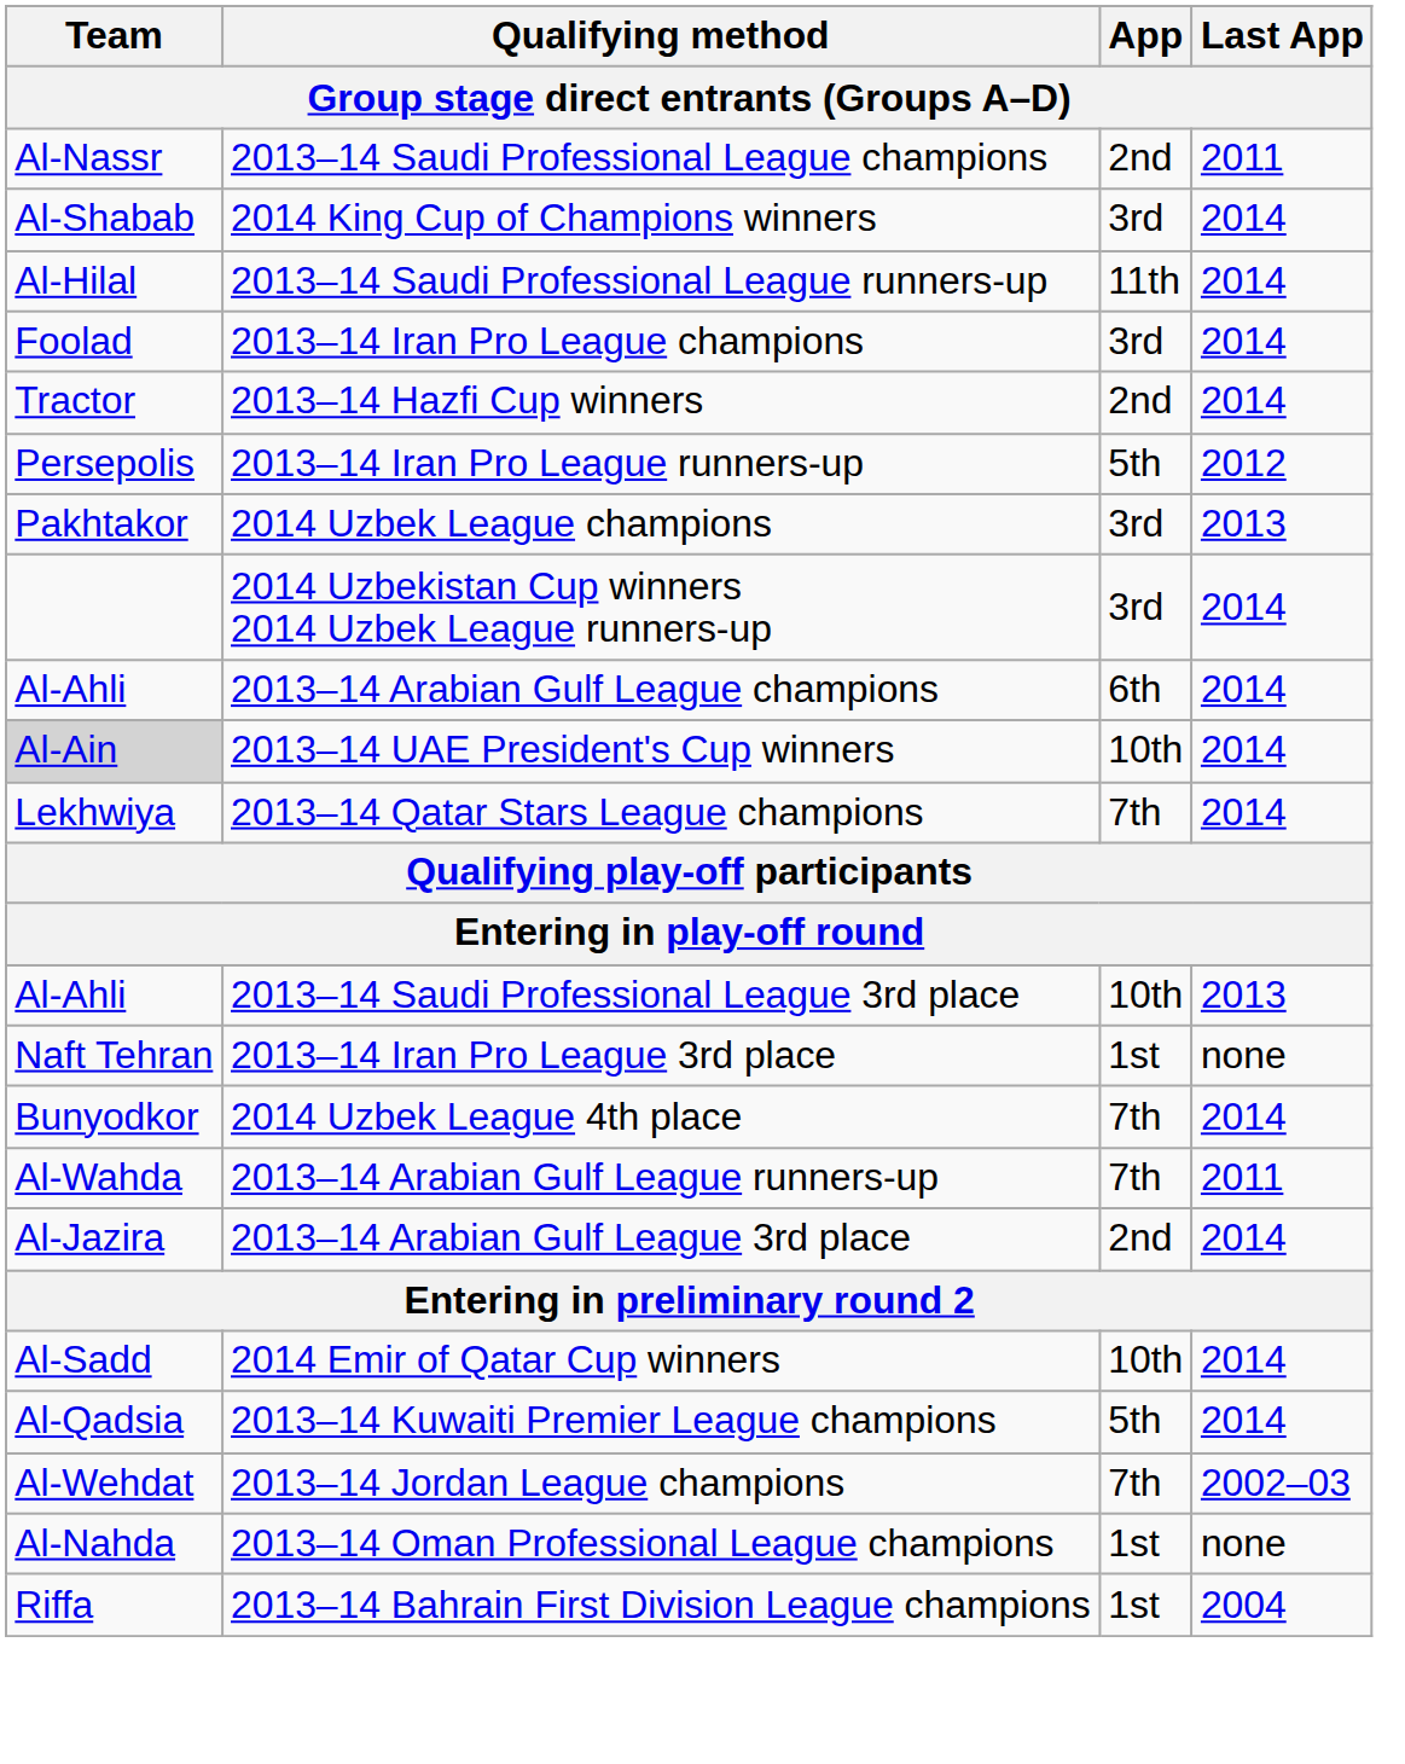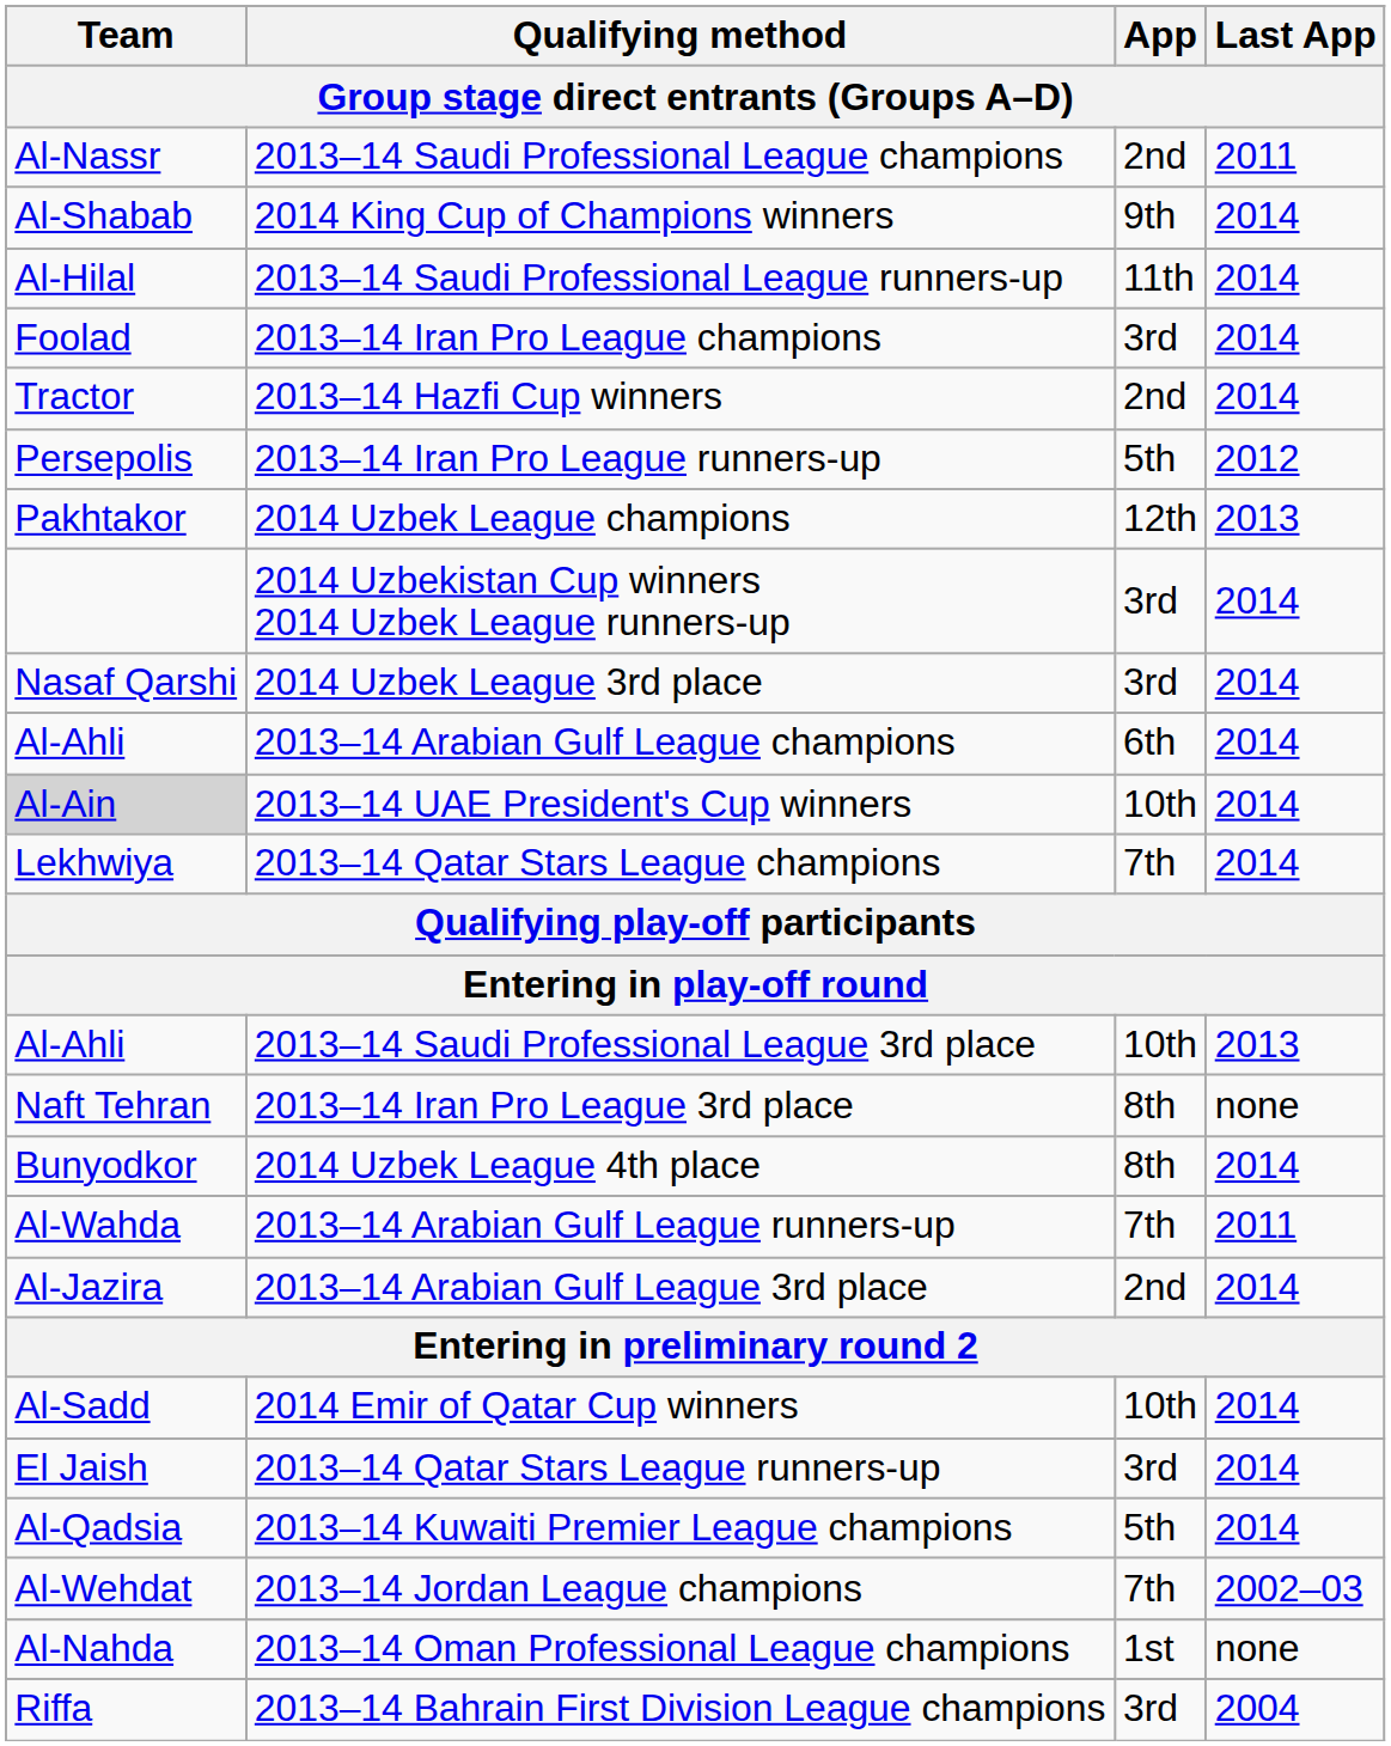 <table class="wikitable">
 <tr>
 </tr>
 <tr>
 <th>Team</th>
 <th>Qualifying method</th>
 <th>App</th>
 <th>Last App</th>
 </tr>
 <tr>
 <th colspan=4><a href='#'>Group stage</a> direct entrants (Groups A–D)</th>
 </tr>
 <tr>
 <td> <a href='#'>Al-Nassr</a></td>
 <td><a href='#'>2013–14 Saudi Professional League</a> champions</td>
 <td>2nd</td>
 <td><a href='#'>2011</a></td>
 </tr>
 <tr>
 <td> <a href='#'>Al-Shabab</a></td>
 <td><a href='#'>2014 King Cup of Champions</a> winners</td>
-<td>3rd</td>
+<td>9th</td>
 <td><a href='#'>2014</a></td>
 </tr>
 <tr>
 <td> <a href='#'>Al-Hilal</a></td>
 <td><a href='#'>2013–14 Saudi Professional League</a> runners-up</td>
 <td>11th</td>
 <td><a href='#'>2014</a></td>
 </tr>
 <tr>
 <td> <a href='#'>Foolad</a></td>
 <td><a href='#'>2013–14 Iran Pro League</a> champions</td>
 <td>3rd</td>
 <td><a href='#'>2014</a></td>
 </tr>
 <tr>
 <td> <a href='#'>Tractor</a></td>
 <td><a href='#'>2013–14 Hazfi Cup</a> winners</td>
 <td>2nd</td>
 <td><a href='#'>2014</a></td>
 </tr>
 <tr>
 <td> <a href='#'>Persepolis</a></td>
 <td><a href='#'>2013–14 Iran Pro League</a> runners-up</td>
 <td>5th</td>
 <td><a href='#'>2012</a></td>
 </tr>
 <tr>
 <td> <a href='#'>Pakhtakor</a></td>
 <td><a href='#'>2014 Uzbek League</a> champions</td>
-<td>3rd</td>
+<td>12th</td>
 <td><a href='#'>2013</a></td>
 </tr>
 <tr>
 <td></td>
 <td><a href='#'>2014 Uzbekistan Cup</a> winners<br><a href='#'>2014 Uzbek League</a> runners-up</td>
+<td>3rd</td>
+<td><a href='#'>2014</a></td>
+</tr>
+<tr>
+<td> <a href='#'>Nasaf Qarshi</a></td>
+<td><a href='#'>2014 Uzbek League</a> 3rd place</td>
 <td>3rd</td>
 <td><a href='#'>2014</a></td>
 </tr>
 <tr>
 <td> <a href='#'>Al-Ahli</a></td>
 <td><a href='#'>2013–14 Arabian Gulf League</a> champions</td>
 <td>6th</td>
 <td><a href='#'>2014</a></td>
 </tr>
 <tr>
 <td style="background: lightgrey;"> <a href='#'>Al-Ain</a></td>
 <td><a href='#'>2013–14 UAE President's Cup</a> winners</td>
 <td>10th</td>
 <td><a href='#'>2014</a></td>
 </tr>
 <tr>
 <td> <a href='#'>Lekhwiya</a></td>
 <td><a href='#'>2013–14 Qatar Stars League</a> champions</td>
 <td>7th</td>
 <td><a href='#'>2014</a></td>
 </tr>
 <tr>
 <th colspan=4><a href='#'>Qualifying play-off</a> participants</th>
 </tr>
 <tr>
 <th colspan=4>Entering in <a href='#'>play-off round</a></th>
 </tr>
 <tr>
 <td> <a href='#'>Al-Ahli</a></td>
 <td><a href='#'>2013–14 Saudi Professional League</a> 3rd place</td>
 <td>10th</td>
 <td><a href='#'>2013</a></td>
 </tr>
 <tr>
 <td> <a href='#'>Naft Tehran</a></td>
 <td><a href='#'>2013–14 Iran Pro League</a> 3rd place</td>
-<td>1st</td>
+<td>8th</td>
 <td>none</td>
 </tr>
 <tr>
 <td> <a href='#'>Bunyodkor</a></td>
 <td><a href='#'>2014 Uzbek League</a> 4th place</td>
-<td>7th</td>
+<td>8th</td>
 <td><a href='#'>2014</a></td>
 </tr>
 <tr>
 <td> <a href='#'>Al-Wahda</a></td>
 <td><a href='#'>2013–14 Arabian Gulf League</a> runners-up</td>
 <td>7th</td>
 <td><a href='#'>2011</a></td>
 </tr>
 <tr>
 <td> <a href='#'>Al-Jazira</a></td>
 <td><a href='#'>2013–14 Arabian Gulf League</a> 3rd place</td>
 <td>2nd</td>
 <td><a href='#'>2014</a></td>
 </tr>
 <tr>
 <th colspan=4>Entering in <a href='#'>preliminary round 2</a></th>
 </tr>
 <tr>
 <td> <a href='#'>Al-Sadd</a></td>
 <td><a href='#'>2014 Emir of Qatar Cup</a> winners</td>
 <td>10th</td>
 <td><a href='#'>2014</a></td>
 </tr>
 <tr>
+<td> <a href='#'>El Jaish</a></td>
+<td><a href='#'>2013–14 Qatar Stars League</a> runners-up</td>
+<td>3rd</td>
+<td><a href='#'>2014</a></td>
+</tr>
+<tr>
 <td> <a href='#'>Al-Qadsia</a></td>
 <td><a href='#'>2013–14 Kuwaiti Premier League</a> champions</td>
 <td>5th</td>
 <td><a href='#'>2014</a></td>
 </tr>
 <tr>
 <td> <a href='#'>Al-Wehdat</a></td>
 <td><a href='#'>2013–14 Jordan League</a> champions</td>
 <td>7th</td>
 <td><a href='#'>2002–03</a></td>
 </tr>
 <tr>
 <td> <a href='#'>Al-Nahda</a></td>
 <td><a href='#'>2013–14 Oman Professional League</a> champions</td>
 <td>1st</td>
 <td>none</td>
 </tr>
 <tr>
 <td> <a href='#'>Riffa</a></td>
 <td><a href='#'>2013–14 Bahrain First Division League</a> champions</td>
-<td>1st</td>
+<td>3rd</td>
 <td><a href='#'>2004</a></td>
 </tr>
 </table>
